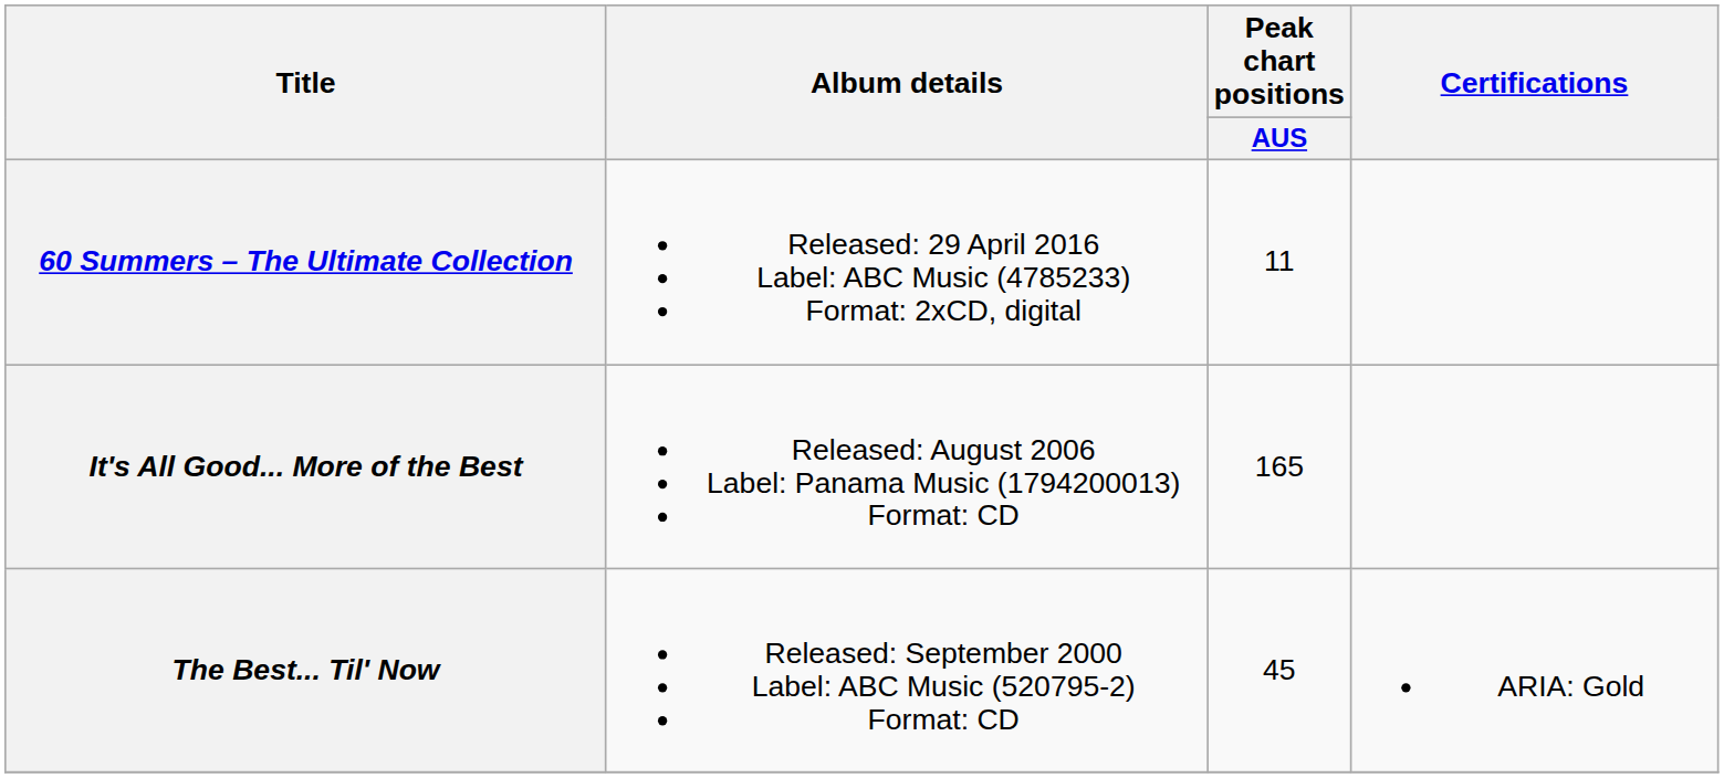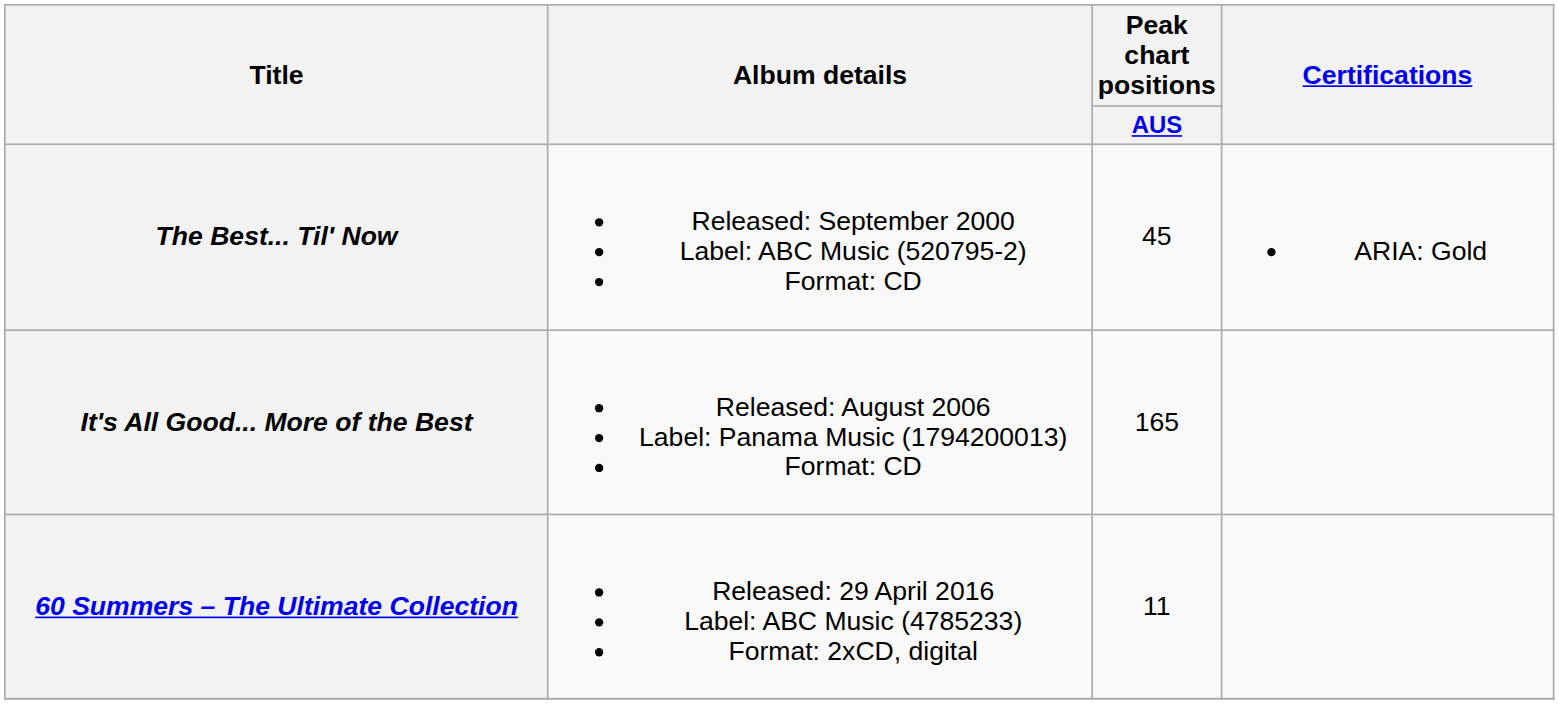 <table class="wikitable plainrowheaders" style="text-align:center;">
 <tr>
 <th scope="col" rowspan="2" style="width:20em;">Title</th>
 <th scope="col" rowspan="2" style="width:20em;">Album details</th>
 <th scope="col" colspan="1">Peak chart positions</th>
 <th scope="col" rowspan="2" style="width:12em;"><a href='#'>Certifications</a></th>
 </tr>
 <tr>
 <th scope="col" style="width:3em;font-size:90%;"><a href='#'>AUS</a><br></th>
 </tr>
 <tr>
-<th scope="row"><em><a href='#'>60 Summers – The Ultimate Collection</a></em></th>
-<td><br><ul><li>Released: 29 April 2016</li><li>Label: ABC Music (4785233)</li><li>Format: 2xCD, digital</li></ul></td>
-<td>11</td>
-<td></td>
+<th scope="row"><em>The Best... Til' Now</em></th>
+<td><br><ul><li>Released: September 2000</li><li>Label: ABC Music (520795-2)</li><li>Format: CD</li></ul></td>
+<td>45</td>
+<td><br><ul><li>ARIA: Gold</li></ul></td>
 </tr>
 <tr>
 <th scope="row"><em>It's All Good... More of the Best</em></th>
 <td><br><ul><li>Released: August 2006</li><li>Label: Panama Music (1794200013)</li><li>Format: CD</li></ul></td>
 <td>165</td>
 <td></td>
 </tr>
 <tr>
-<th scope="row"><em>The Best... Til' Now</em></th>
-<td><br><ul><li>Released: September 2000</li><li>Label: ABC Music (520795-2)</li><li>Format: CD</li></ul></td>
-<td>45</td>
-<td><br><ul><li>ARIA: Gold</li></ul></td>
+<th scope="row"><em><a href='#'>60 Summers – The Ultimate Collection</a></em></th>
+<td><br><ul><li>Released: 29 April 2016</li><li>Label: ABC Music (4785233)</li><li>Format: 2xCD, digital</li></ul></td>
+<td>11</td>
+<td></td>
 </tr>
 <tr>
 </tr>
 </table>
